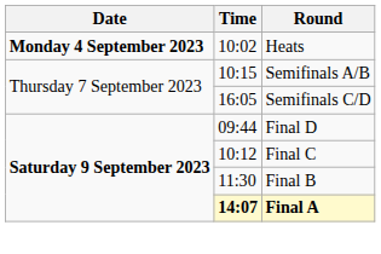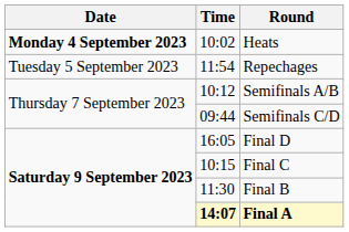 <table class="wikitable">
 <tr>
 <th>Date</th>
 <th>Time</th>
 <th>Round</th>
 </tr>
 <tr>
 <td><strong>Monday 4 September 2023</strong></td>
 <td>10:02</td>
 <td>Heats</td>
 </tr>
 <tr>
+<td>Tuesday 5 September 2023</td>
+<td>11:54</td>
+<td>Repechages</td>
+</tr>
+<tr>
 <td rowspan=2>Thursday 7 September 2023</td>
-<td>10:15</td>
+<td>10:12</td>
 <td>Semifinals  A/B</td>
 </tr>
 <tr>
-<td>16:05</td>
+<td>09:44</td>
 <td>Semifinals C/D</td>
 </tr>
 <tr>
 <td rowspan=4><strong>Saturday 9 September 2023</strong></td>
-<td>09:44</td>
+<td>16:05</td>
 <td>Final D</td>
 </tr>
 <tr>
-<td>10:12</td>
+<td>10:15</td>
 <td>Final C</td>
 </tr>
 <tr>
 <td>11:30</td>
 <td>Final B</td>
 </tr>
 <tr>
 <td style=background:lemonchiffon><strong>14:07</strong></td>
 <td style=background:lemonchiffon><strong>Final A</strong></td>
 </tr>
 </table>
